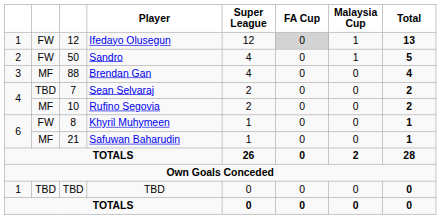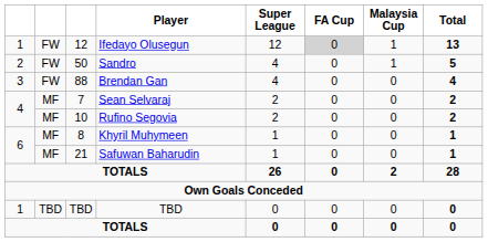 <table class="wikitable" style="text-align:center;">
 <tr>
 <th style="background:white; color:black; width:35px;"></th>
 <th style="background:white; color:black; width:35px;"></th>
 <th style="background:white; color:black; width:35px;"></th>
 <th style="background:white; color:black; width:200px;">Player</th>
 <th style="background:white; color:black; width:75px;">Super League</th>
 <th style="background:white; color:black; width:75px;">FA Cup</th>
 <th style="background:white; color:black; width:75px;">Malaysia Cup</th>
 <th style="background:white; color:black; width:75px;">Total</th>
 </tr>
 <tr>
 <td>1</td>
 <td>FW</td>
 <td>12</td>
 <td align="left"> <a href='#'>Ifedayo Olusegun</a></td>
 <td>12</td>
 <td style="background: lightgrey;">0</td>
 <td>1</td>
 <td><strong>13</strong></td>
 </tr>
 <tr>
 <td>2</td>
 <td>FW</td>
 <td>50</td>
 <td align="left"> <a href='#'>Sandro</a></td>
 <td>4</td>
 <td>0</td>
 <td>1</td>
 <td><strong>5</strong></td>
 </tr>
 <tr>
 <td>3</td>
-<td>MF</td>
+<td>FW</td>
 <td>88</td>
 <td align="left"> <a href='#'>Brendan Gan</a></td>
 <td>4</td>
 <td>0</td>
 <td>0</td>
 <td><strong>4</strong></td>
 </tr>
 <tr>
 <td rowspan="2">4</td>
-<td>TBD</td>
+<td>MF</td>
 <td>7</td>
 <td align="left"> <a href='#'>Sean Selvaraj</a></td>
 <td>2</td>
 <td>0</td>
 <td>0</td>
 <td><strong>2</strong></td>
 </tr>
 <tr>
 <td>MF</td>
 <td>10</td>
 <td align="left"> <a href='#'>Rufino Segovia</a></td>
 <td>2</td>
 <td>0</td>
 <td>0</td>
 <td><strong>2</strong></td>
 </tr>
 <tr>
 <td rowspan="2">6</td>
-<td>FW</td>
+<td>MF</td>
 <td>8</td>
 <td align="left"> <a href='#'>Khyril Muhymeen</a></td>
 <td>1</td>
 <td>0</td>
 <td>0</td>
 <td><strong>1</strong></td>
 </tr>
 <tr>
 <td>MF</td>
 <td>21</td>
 <td align="left"> <a href='#'>Safuwan Baharudin</a></td>
 <td>1</td>
 <td>0</td>
 <td>0</td>
 <td><strong>1</strong></td>
 </tr>
 <tr>
 <td colspan="4"><strong>TOTALS</strong></td>
 <td><strong>26</strong></td>
 <td><strong>0</strong></td>
 <td><strong>2</strong></td>
 <td><strong>28</strong></td>
 </tr>
 <tr>
 <td colspan="9"><strong>Own Goals Conceded</strong></td>
 </tr>
 <tr>
 <td>1</td>
 <td>TBD</td>
 <td>TBD</td>
 <td>TBD</td>
 <td>0</td>
 <td>0</td>
 <td>0</td>
 <td><strong>0</strong></td>
 </tr>
 <tr>
 <td colspan="4"><strong>TOTALS</strong></td>
 <td><strong>0</strong></td>
 <td><strong>0</strong></td>
 <td><strong>0</strong></td>
 <td><strong>0</strong></td>
 </tr>
 </table>
